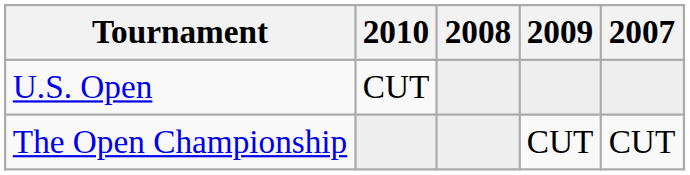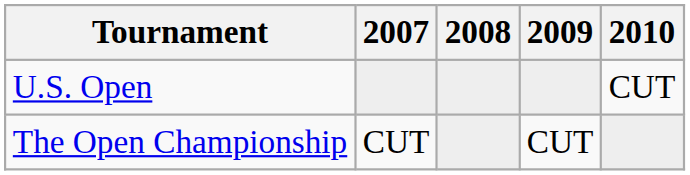 <table class="wikitable" style="font-size:95%;text-align:center;">
 <tr>
 <th>Tournament</th>
-<th>2010</th>
+<th>2007</th>
 <th>2008</th>
 <th>2009</th>
-<th>2007</th>
+<th>2010</th>
 </tr>
 <tr>
 <td align=left><a href='#'>U.S. Open</a></td>
-<td>CUT</td>
 <td style="background:#eeeeee;"></td>
 <td style="background:#eeeeee;"></td>
 <td style="background:#eeeeee;"></td>
+<td>CUT</td>
 </tr>
 <tr>
 <td align=left><a href='#'>The Open Championship</a></td>
-<td style="background:#eeeeee;"></td>
+<td>CUT</td>
 <td style="background:#eeeeee;"></td>
 <td>CUT</td>
-<td>CUT</td>
+<td style="background:#eeeeee;"></td>
 </tr>
 </table>
